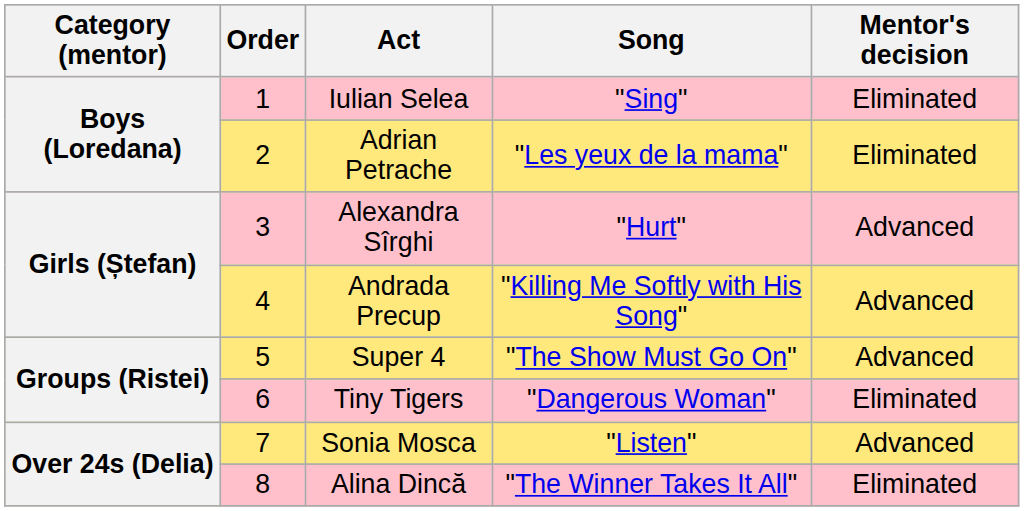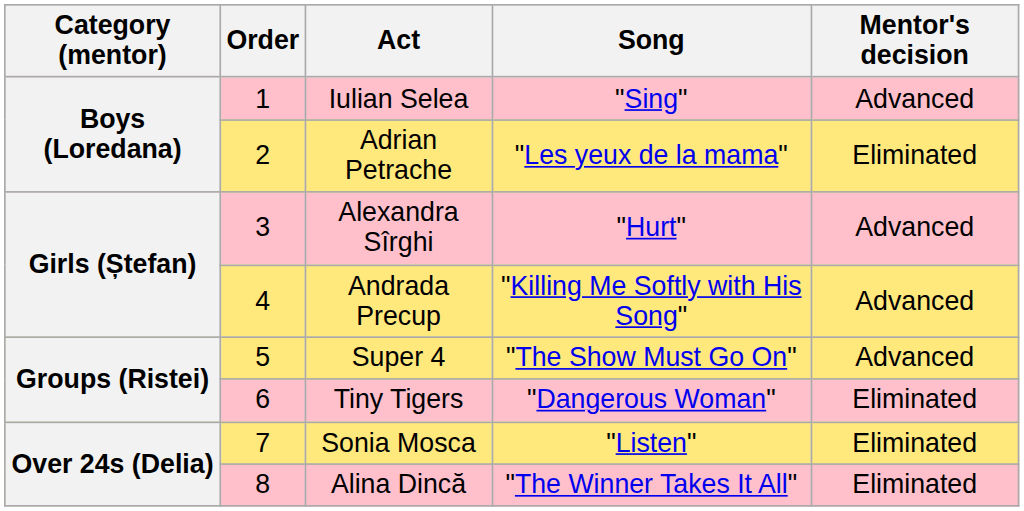 <table class="wikitable plainrowheaders" style="text-align: center;">
 <tr>
 <th>Category (mentor)</th>
 <th>Order</th>
 <th>Act</th>
 <th>Song</th>
 <th>Mentor's decision</th>
 </tr>
 <tr bgcolor=pink>
 <th rowspan="2">Boys (Loredana)</th>
 <td>1</td>
 <td>Iulian Selea</td>
 <td>"<a href='#'>Sing</a>"</td>
-<td>Eliminated</td>
+<td>Advanced</td>
 </tr>
 <tr bgcolor=#FFE87C>
 <td>2</td>
 <td>Adrian Petrache</td>
 <td>"<a href='#'>Les yeux de la mama</a>"</td>
 <td>Eliminated</td>
 </tr>
 <tr bgcolor=pink>
 <th rowspan="2">Girls (Ștefan)</th>
 <td>3</td>
 <td>Alexandra Sîrghi</td>
 <td>"<a href='#'>Hurt</a>"</td>
 <td>Advanced</td>
 </tr>
 <tr bgcolor=#FFE87C>
 <td>4</td>
 <td>Andrada Precup</td>
 <td>"<a href='#'>Killing Me Softly with His Song</a>"</td>
 <td>Advanced</td>
 </tr>
 <tr bgcolor=#FFE87C>
 <th rowspan="2">Groups (Ristei)</th>
 <td>5</td>
 <td>Super 4</td>
 <td>"<a href='#'>The Show Must Go On</a>"</td>
 <td>Advanced</td>
 </tr>
 <tr bgcolor=pink>
 <td>6</td>
 <td>Tiny Tigers</td>
 <td>"<a href='#'>Dangerous Woman</a>"</td>
 <td>Eliminated</td>
 </tr>
 <tr bgcolor=#FFE87C>
 <th rowspan="3">Over 24s  (Delia)</th>
 <td>7</td>
 <td>Sonia Mosca</td>
 <td>"<a href='#'>Listen</a>"</td>
-<td>Advanced</td>
+<td>Eliminated</td>
 </tr>
 <tr bgcolor=pink>
 <td>8</td>
 <td>Alina Dincă</td>
 <td>"<a href='#'>The Winner Takes It All</a>"</td>
 <td>Eliminated</td>
 </tr>
 </table>
